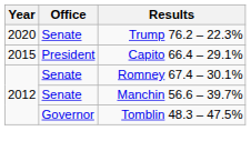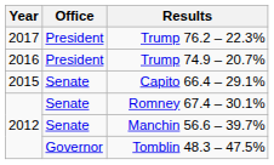 <table class=wikitable>
 <tr>
 <th width="30">Year</th>
 <th width="60">Office</th>
 <th width="180">Results</th>
 </tr>
 <tr>
-<td>2020</td>
-<td><a href='#'>Senate</a></td>
+<td>2017</td>
+<td><a href='#'>President</a></td>
 <td align="right" ><a href='#'>Trump</a> 76.2 – 22.3%</td>
 </tr>
 <tr>
+<td>2016</td>
+<td><a href='#'>President</a></td>
+<td align="right" ><a href='#'>Trump</a> 74.9 – 20.7%</td>
+</tr>
+<tr>
 <td rowspan="1">2015</td>
-<td><a href='#'>President</a></td>
+<td><a href='#'>Senate</a></td>
 <td align="right" ><a href='#'>Capito</a> 66.4 – 29.1%</td>
 </tr>
 <tr>
 <td rowspan="3">2012</td>
 <td><a href='#'>Senate</a></td>
 <td align="right" ><a href='#'>Romney</a> 67.4 – 30.1%</td>
 </tr>
 <tr>
 <td><a href='#'>Senate</a></td>
 <td align="right" ><a href='#'>Manchin</a> 56.6 – 39.7%</td>
 </tr>
 <tr>
 <td><a href='#'>Governor</a></td>
 <td align="right" ><a href='#'>Tomblin</a> 48.3 – 47.5%</td>
 </tr>
 </table>
